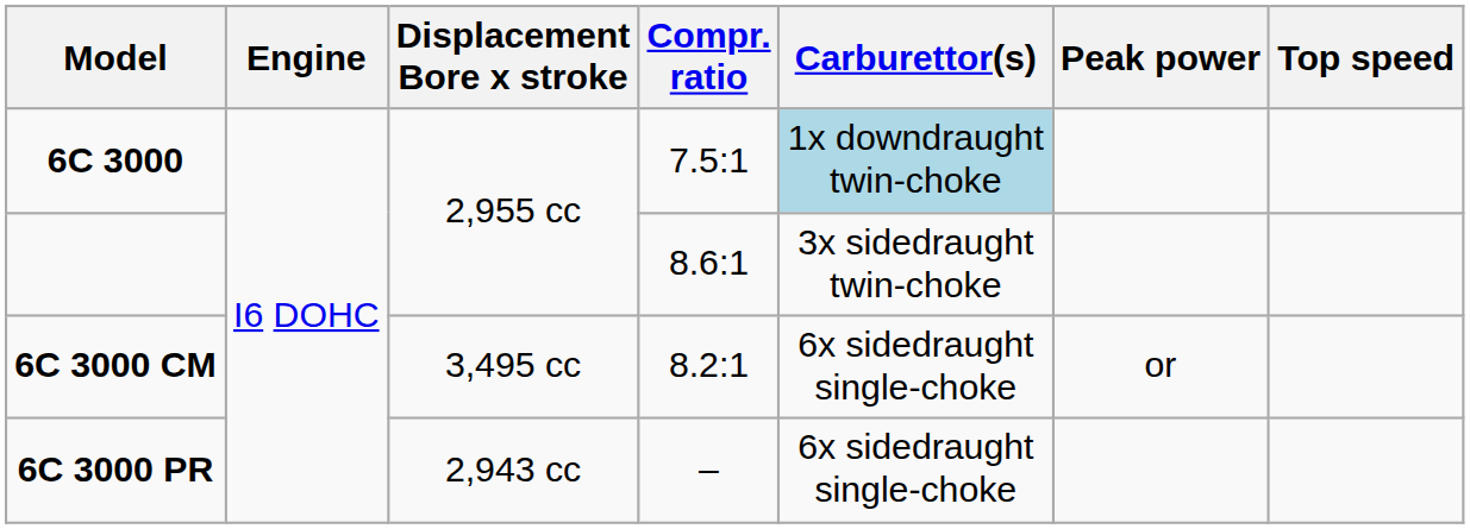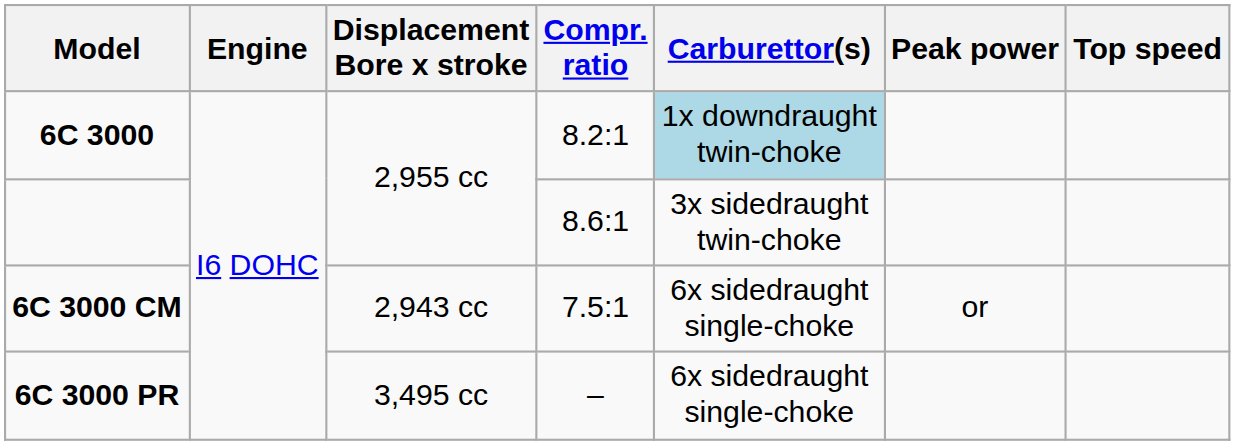 <table class="wikitable" style="font-size:90%; text-align:center; line-height:1.2em;">
 <tr>
 <th>Model</th>
 <th>Engine</th>
 <th>Displacement<br>Bore x stroke</th>
 <th><a href='#'>Compr.<br>ratio</a></th>
 <th><a href='#'>Carburettor</a>(s)</th>
 <th>Peak power</th>
 <th>Top speed</th>
 </tr>
 <tr>
 <td><strong>6C 3000</strong></td>
 <td rowspan=4><a href='#'>I6</a> <a href='#'>DOHC</a></td>
 <td rowspan=2>2,955 cc<br></td>
-<td>7.5:1</td>
+<td>8.2:1</td>
 <td style="background: lightblue;">1x downdraught<br>twin-choke</td>
 <td> </td>
 <td></td>
 </tr>
 <tr>
 <td></td>
 <td>8.6:1</td>
 <td>3x sidedraught<br>twin-choke</td>
 <td> </td>
 <td></td>
 </tr>
 <tr>
 <td><strong>6C 3000 CM</strong></td>
-<td>3,495 cc<br></td>
-<td>8.2:1</td>
+<td>2,943 cc<br></td>
+<td>7.5:1</td>
 <td>6x sidedraught<br>single-choke</td>
 <td> or  </td>
 <td></td>
 </tr>
 <tr>
 <td><strong>6C 3000 PR</strong></td>
-<td>2,943 cc<br></td>
+<td>3,495 cc<br></td>
 <td>–</td>
 <td>6x sidedraught<br>single-choke</td>
 <td> </td>
 <td></td>
 </tr>
 </table>
